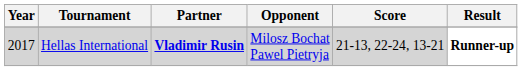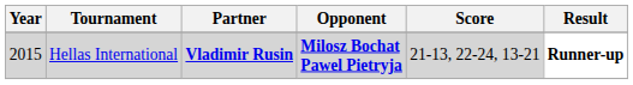 <table class="sortable wikitable" style="font-size: 90%;">
 <tr>
 <th>Year</th>
 <th>Tournament</th>
 <th>Partner</th>
 <th>Opponent</th>
 <th>Score</th>
 <th>Result</th>
 </tr>
 <tr>
 </tr>
 <tr style="background:#D5D5D5">
-<td align="center">2017</td>
+<td align="center">2015</td>
 <td align="left"><a href='#'>Hellas International</a></td>
 <td align="left"><strong> <a href='#'>Vladimir Rusin</a></strong></td>
-<td align="left"> <a href='#'>Milosz Bochat</a> <br>  <a href='#'>Pawel Pietryja</a></td>
+<td align="left"><strong> <a href='#'>Milosz Bochat</a> <br>  <a href='#'>Pawel Pietryja</a></strong></td>
 <td align="left">21-13, 22-24, 13-21</td>
 <td style="text-align:left; background:white"> <strong>Runner-up</strong></td>
 </tr>
 <tr>
 </tr>
 </table>
